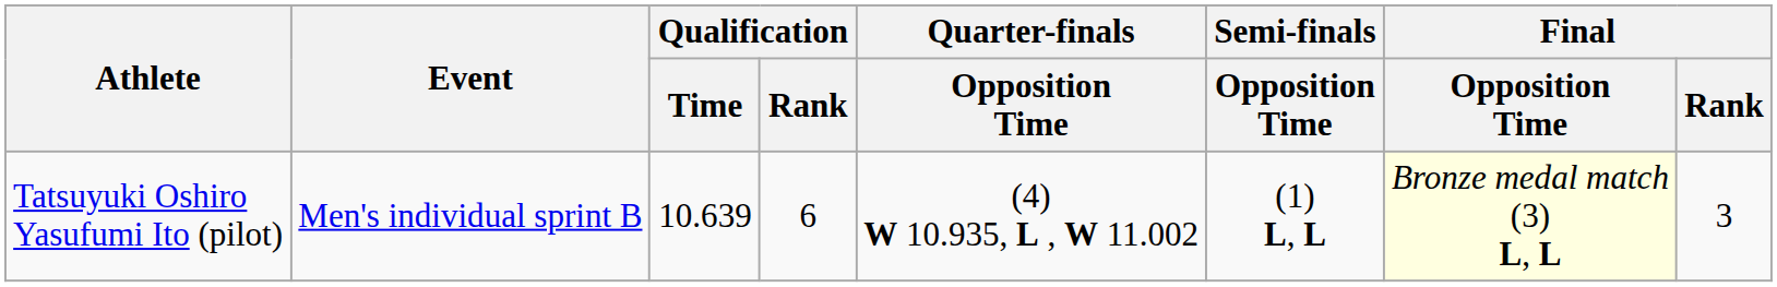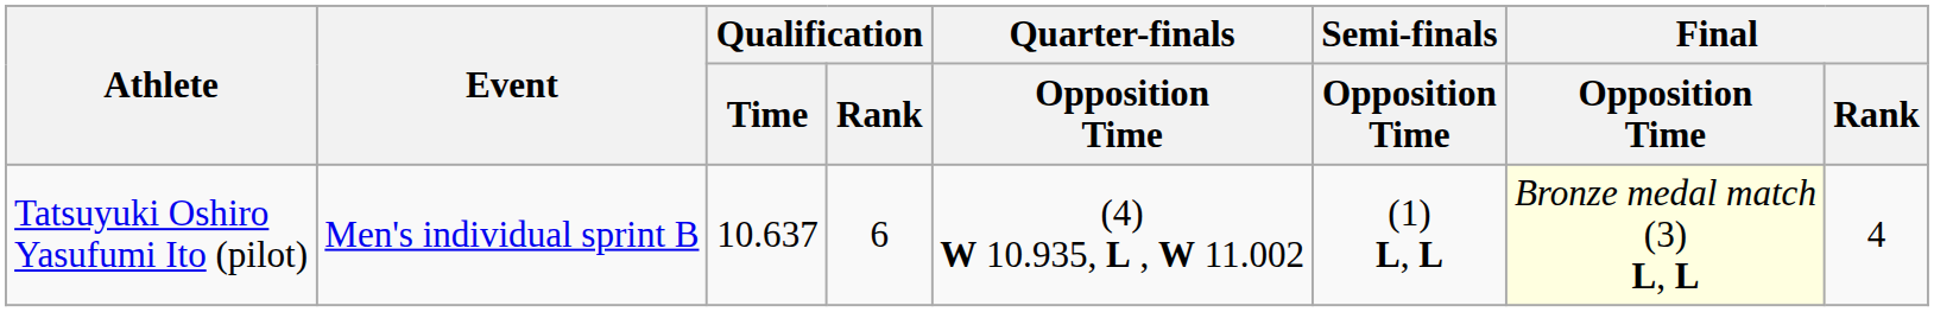 <table class=wikitable>
 <tr>
 <th rowspan="2">Athlete</th>
 <th rowspan="2">Event</th>
 <th colspan="2">Qualification</th>
 <th>Quarter-finals</th>
 <th>Semi-finals</th>
 <th colspan="2">Final</th>
 </tr>
 <tr>
 <th>Time</th>
 <th>Rank</th>
 <th>Opposition<br>Time</th>
 <th>Opposition<br>Time</th>
 <th>Opposition<br>Time</th>
 <th>Rank</th>
 </tr>
 <tr>
 <td><a href='#'>Tatsuyuki Oshiro</a><br><a href='#'>Yasufumi Ito</a> (pilot)</td>
 <td rowspan="2"><a href='#'>Men's individual sprint B</a></td>
-<td align="center">10.639</td>
+<td align="center">10.637</td>
 <td align="center">6</td>
 <td align="center"> (4)<br><strong>W</strong> 10.935, <strong>L</strong> , <strong>W</strong> 11.002</td>
 <td align="center"> (1)<br><strong>L</strong>, <strong>L</strong></td>
 <td align="center" style="background: lightyellow;"><em>Bronze medal match</em><br> (3)<br><strong>L</strong>, <strong>L</strong></td>
-<td align="center">3</td>
+<td align="center">4</td>
 </tr>
 </table>
